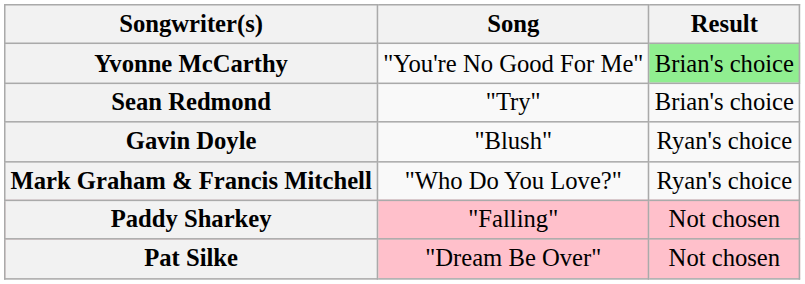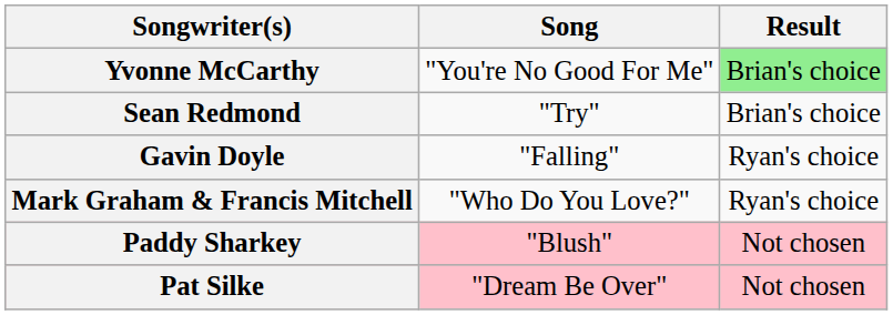 <table class="wikitable plainrowheaders" style="text-align:center;">
 <tr>
 <th>Songwriter(s)</th>
 <th>Song</th>
 <th>Result</th>
 </tr>
 <tr>
 <th scope="row">Yvonne McCarthy</th>
 <td>"You're No Good For Me"</td>
 <td style="background: lightgreen;">Brian's choice</td>
 </tr>
 <tr>
 <th scope="row">Sean Redmond</th>
 <td>"Try"</td>
 <td>Brian's choice</td>
 </tr>
 <tr>
 <th scope="row">Gavin Doyle</th>
-<td>"Blush"</td>
+<td>"Falling"</td>
 <td>Ryan's choice</td>
 </tr>
 <tr>
 <th scope="row">Mark Graham & Francis Mitchell</th>
 <td>"Who Do You Love?"</td>
 <td>Ryan's choice</td>
 </tr>
 <tr style="background:pink;">
 <th scope="row">Paddy Sharkey</th>
-<td>"Falling"</td>
+<td>"Blush"</td>
 <td>Not chosen</td>
 </tr>
 <tr style="background:pink;">
 <th scope="row">Pat Silke</th>
 <td>"Dream Be Over"</td>
 <td>Not chosen</td>
 </tr>
 </table>
